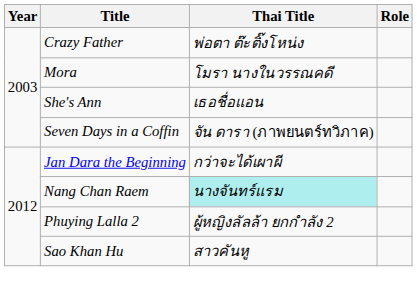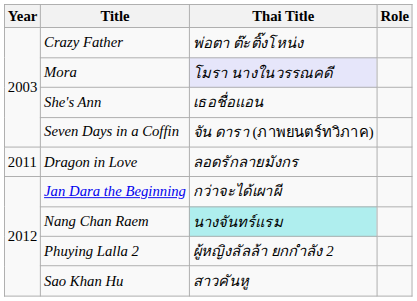 <table class="wikitable">
 <tr>
 <th>Year</th>
 <th>Title</th>
 <th>Thai Title</th>
 <th>Role</th>
 </tr>
 <tr>
 <td rowspan="4">2003</td>
 <td><em>Crazy Father</em></td>
 <td><em>พ่อตา ต๊ะติ๊งโหน่ง</em></td>
 <td></td>
 </tr>
 <tr>
 <td><em>Mora</em></td>
-<td><em>โมรา นางในวรรณคดี</em></td>
+<td style="background: lavender;"><em>โมรา นางในวรรณคดี</em></td>
 <td></td>
 </tr>
 <tr>
 <td><em>She's Ann</em></td>
 <td><em>เธอชื่อแอน</em></td>
 <td></td>
 </tr>
 <tr>
 <td><em>Seven Days in a Coffin</em></td>
 <td><em>จัน ดารา</em> (ภาพยนตร์ทวิภาค)</td>
+<td></td>
+</tr>
+<tr>
+<td>2011</td>
+<td><em>Dragon in Love</em></td>
+<td><em>ลอดรักลายมังกร</em></td>
 <td></td>
 </tr>
 <tr>
 <td rowspan="4">2012</td>
 <td><em><a href='#'>Jan Dara the Beginning</a></em></td>
 <td><em>กว่าจะได้เผาผี</em></td>
 <td></td>
 </tr>
 <tr>
 <td><em>Nang Chan Raem</em></td>
 <td style="background: paleturquoise;"><em>นางจันทร์แรม</em></td>
 <td></td>
 </tr>
 <tr>
 <td><em>Phuying Lalla 2</em></td>
 <td><em>ผู้หญิงลัลล้า ยกกำลัง 2</em></td>
 <td></td>
 </tr>
 <tr>
 <td><em>Sao Khan Hu</em></td>
 <td><em>สาวคันหู</em></td>
 <td></td>
 </tr>
 </table>
